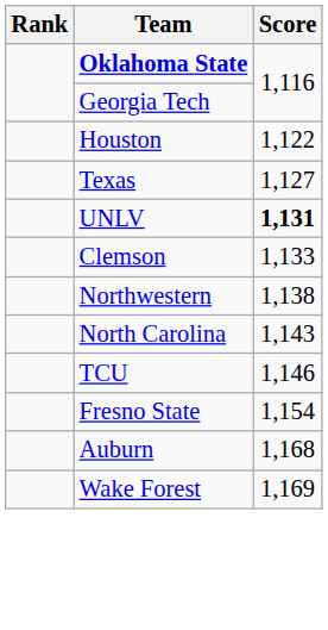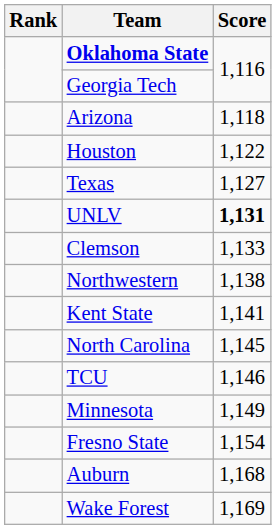 <table class="wikitable sortable" style="text-align:center">
 <tr>
 <th dat-sort-type=number>Rank</th>
 <th>Team</th>
 <th>Score</th>
 </tr>
 <tr>
 <td rowspan=2></td>
 <td align=left><strong><a href='#'>Oklahoma State</a></strong></td>
 <td rowspan=2>1,116</td>
 </tr>
 <tr>
 <td align=left><a href='#'>Georgia Tech</a></td>
+</tr>
+<tr>
+<td></td>
+<td align=left><a href='#'>Arizona</a></td>
+<td>1,118</td>
 </tr>
 <tr>
 <td></td>
 <td align=left><a href='#'>Houston</a></td>
 <td>1,122</td>
 </tr>
 <tr>
 <td></td>
 <td align=left><a href='#'>Texas</a></td>
 <td>1,127</td>
 </tr>
 <tr>
 <td></td>
 <td align=left><a href='#'>UNLV</a></td>
 <td><strong>1,131</strong></td>
 </tr>
 <tr>
 <td></td>
 <td align=left><a href='#'>Clemson</a></td>
 <td>1,133</td>
 </tr>
 <tr>
 <td></td>
 <td align=left><a href='#'>Northwestern</a></td>
 <td>1,138</td>
 </tr>
 <tr>
 <td></td>
+<td align=left><a href='#'>Kent State</a></td>
+<td>1,141</td>
+</tr>
+<tr>
+<td></td>
 <td align=left><a href='#'>North Carolina</a></td>
-<td>1,143</td>
+<td>1,145</td>
 </tr>
 <tr>
 <td></td>
 <td align=left><a href='#'>TCU</a></td>
 <td>1,146</td>
+</tr>
+<tr>
+<td></td>
+<td align=left><a href='#'>Minnesota</a></td>
+<td>1,149</td>
 </tr>
 <tr>
 <td></td>
 <td align=left><a href='#'>Fresno State</a></td>
 <td>1,154</td>
 </tr>
 <tr>
 <td></td>
 <td align=left><a href='#'>Auburn</a></td>
 <td>1,168</td>
 </tr>
 <tr>
 <td></td>
 <td align=left><a href='#'>Wake Forest</a></td>
 <td>1,169</td>
 </tr>
 </table>
